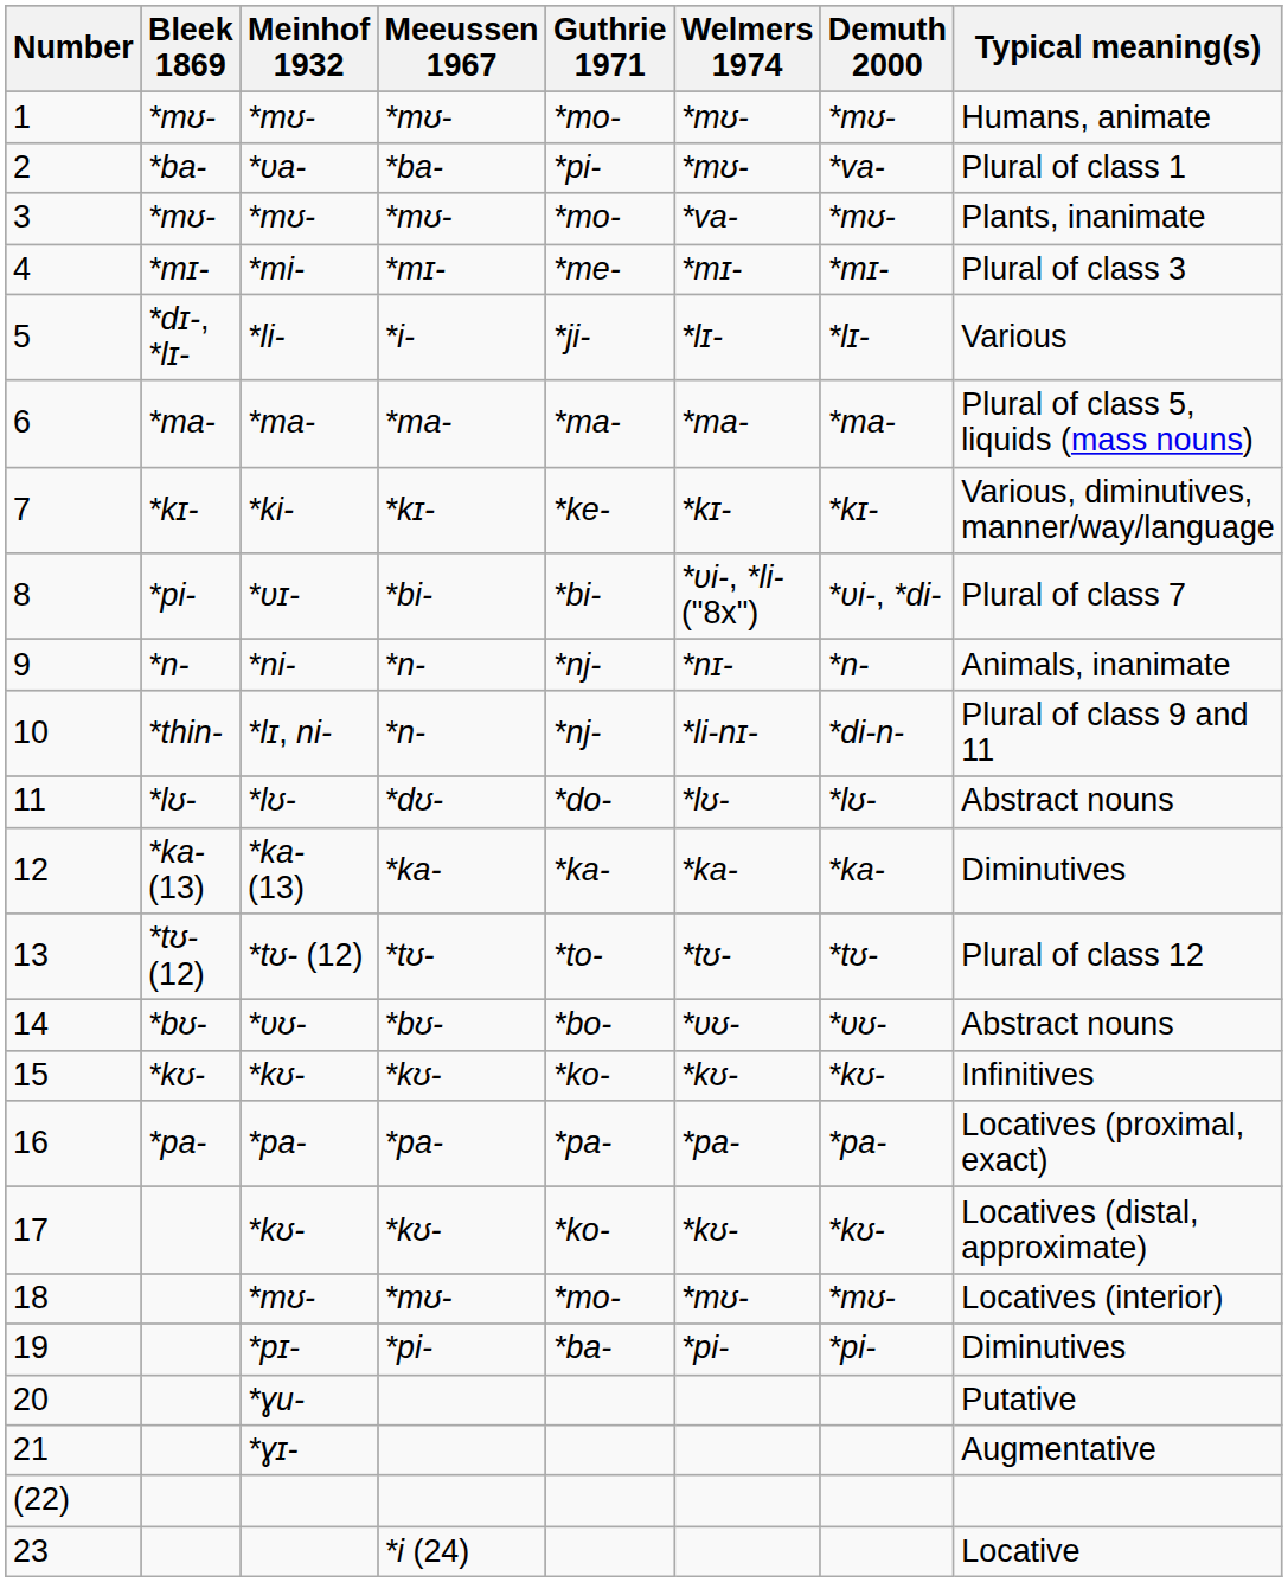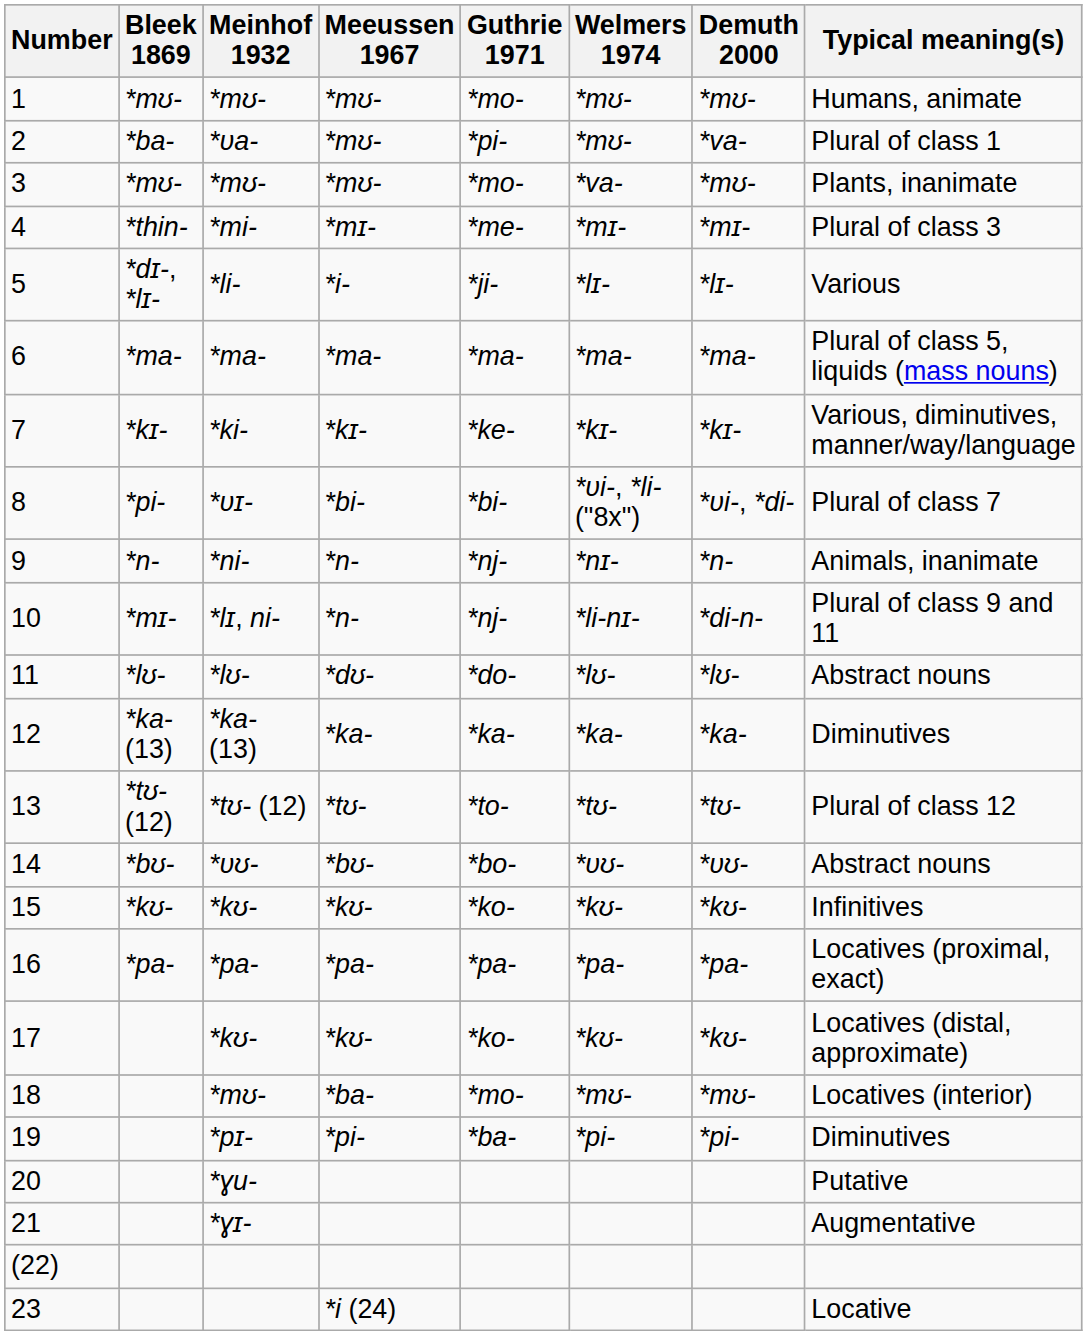 <table class="wikitable">
 <tr>
 <th>Number</th>
 <th>Bleek<br>1869</th>
 <th>Meinhof<br>1932</th>
 <th>Meeussen<br>1967</th>
 <th>Guthrie<br>1971</th>
 <th>Welmers<br>1974</th>
 <th>Demuth<br>2000</th>
 <th>Typical meaning(s)</th>
 </tr>
 <tr>
 <td>1</td>
 <td><em>*mʊ-</em></td>
 <td><em>*mʊ-</em></td>
 <td><em>*mʊ-</em></td>
 <td><em>*mo-</em></td>
 <td><em>*mʊ-</em></td>
 <td><em>*mʊ-</em></td>
 <td>Humans, animate</td>
 </tr>
 <tr>
 <td>2</td>
 <td><em>*ba-</em></td>
 <td><em>*ʋa-</em></td>
-<td><em>*ba-</em></td>
+<td><em>*mʊ-</em></td>
 <td><em>*pi-</em></td>
 <td><em>*mʊ-</em></td>
 <td><em>*va-</em></td>
 <td>Plural of class 1</td>
 </tr>
 <tr>
 <td>3</td>
 <td><em>*mʊ-</em></td>
 <td><em>*mʊ-</em></td>
 <td><em>*mʊ-</em></td>
 <td><em>*mo-</em></td>
 <td><em>*va-</em></td>
 <td><em>*mʊ-</em></td>
 <td>Plants, inanimate</td>
 </tr>
 <tr>
 <td>4</td>
-<td><em>*mɪ-</em></td>
+<td><em>*thin-</em></td>
 <td><em>*mi-</em></td>
 <td><em>*mɪ-</em></td>
 <td><em>*me-</em></td>
 <td><em>*mɪ-</em></td>
 <td><em>*mɪ-</em></td>
 <td>Plural of class 3</td>
 </tr>
 <tr>
 <td>5</td>
 <td><em>*dɪ-</em>, <em>*lɪ-</em></td>
 <td><em>*li-</em></td>
 <td><em>*i-</em></td>
 <td><em>*ji-</em></td>
 <td><em>*lɪ-</em></td>
 <td><em>*lɪ-</em></td>
 <td>Various</td>
 </tr>
 <tr>
 <td>6</td>
 <td><em>*ma-</em></td>
 <td><em>*ma-</em></td>
 <td><em>*ma-</em></td>
 <td><em>*ma-</em></td>
 <td><em>*ma-</em></td>
 <td><em>*ma-</em></td>
 <td>Plural of class 5, liquids (<a href='#'>mass nouns</a>)</td>
 </tr>
 <tr>
 <td>7</td>
 <td><em>*kɪ-</em></td>
 <td><em>*ki-</em></td>
 <td><em>*kɪ-</em></td>
 <td><em>*ke-</em></td>
 <td><em>*kɪ-</em></td>
 <td><em>*kɪ-</em></td>
 <td>Various, diminutives, manner/way/language</td>
 </tr>
 <tr>
 <td>8</td>
 <td><em>*pi-</em></td>
 <td><em>*ʋɪ-</em></td>
 <td><em>*bi-</em></td>
 <td><em>*bi-</em></td>
 <td><em>*ʋi-</em>, <em>*li-</em> ("8x")</td>
 <td><em>*ʋi-</em>, <em>*di-</em></td>
 <td>Plural of class 7</td>
 </tr>
 <tr>
 <td>9</td>
 <td><em>*n-</em></td>
 <td><em>*ni-</em></td>
 <td><em>*n-</em></td>
 <td><em>*nj-</em></td>
 <td><em>*nɪ-</em></td>
 <td><em>*n-</em></td>
 <td>Animals, inanimate</td>
 </tr>
 <tr>
 <td>10</td>
-<td><em>*thin-</em></td>
+<td><em>*mɪ-</em></td>
 <td><em>*lɪ</em>, <em>ni-</em></td>
 <td><em>*n-</em></td>
 <td><em>*nj-</em></td>
 <td><em>*li-nɪ-</em></td>
 <td><em>*di-n-</em></td>
 <td>Plural of class 9 and 11</td>
 </tr>
 <tr>
 <td>11</td>
 <td><em>*lʊ-</em></td>
 <td><em>*lʊ-</em></td>
 <td><em>*dʊ-</em></td>
 <td><em>*do-</em></td>
 <td><em>*lʊ-</em></td>
 <td><em>*lʊ-</em></td>
 <td>Abstract nouns</td>
 </tr>
 <tr>
 <td>12</td>
 <td><em>*ka-</em> (13)</td>
 <td><em>*ka-</em> (13)</td>
 <td><em>*ka-</em></td>
 <td><em>*ka-</em></td>
 <td><em>*ka-</em></td>
 <td><em>*ka-</em></td>
 <td>Diminutives</td>
 </tr>
 <tr>
 <td>13</td>
 <td><em>*tʊ-</em> (12)</td>
 <td><em>*tʊ-</em> (12)</td>
 <td><em>*tʊ-</em></td>
 <td><em>*to-</em></td>
 <td><em>*tʊ-</em></td>
 <td><em>*tʊ-</em></td>
 <td>Plural of class 12</td>
 </tr>
 <tr>
 <td>14</td>
 <td><em>*bʊ-</em></td>
 <td><em>*ʋʊ-</em></td>
 <td><em>*bʊ-</em></td>
 <td><em>*bo-</em></td>
 <td><em>*ʋʊ-</em></td>
 <td><em>*ʋʊ-</em></td>
 <td>Abstract nouns</td>
 </tr>
 <tr>
 <td>15</td>
 <td><em>*kʊ-</em></td>
 <td><em>*kʊ-</em></td>
 <td><em>*kʊ-</em></td>
 <td><em>*ko-</em></td>
 <td><em>*kʊ-</em></td>
 <td><em>*kʊ-</em></td>
 <td>Infinitives</td>
 </tr>
 <tr>
 <td>16</td>
 <td><em>*pa-</em></td>
 <td><em>*pa-</em></td>
 <td><em>*pa-</em></td>
 <td><em>*pa-</em></td>
 <td><em>*pa-</em></td>
 <td><em>*pa-</em></td>
 <td>Locatives (proximal, exact)</td>
 </tr>
 <tr>
 <td>17</td>
 <td></td>
 <td><em>*kʊ-</em></td>
 <td><em>*kʊ-</em></td>
 <td><em>*ko-</em></td>
 <td><em>*kʊ-</em></td>
 <td><em>*kʊ-</em></td>
 <td>Locatives (distal, approximate)</td>
 </tr>
 <tr>
 <td>18</td>
 <td></td>
 <td><em>*mʊ-</em></td>
-<td><em>*mʊ-</em></td>
+<td><em>*ba-</em></td>
 <td><em>*mo-</em></td>
 <td><em>*mʊ-</em></td>
 <td><em>*mʊ-</em></td>
 <td>Locatives (interior)</td>
 </tr>
 <tr>
 <td>19</td>
 <td></td>
 <td><em>*pɪ-</em></td>
 <td><em>*pi-</em></td>
 <td><em>*ba-</em></td>
 <td><em>*pi-</em></td>
 <td><em>*pi-</em></td>
 <td>Diminutives</td>
 </tr>
 <tr>
 <td>20</td>
 <td></td>
 <td><em>*ɣu-</em></td>
 <td></td>
 <td></td>
 <td></td>
 <td></td>
 <td>Putative</td>
 </tr>
 <tr>
 <td>21</td>
 <td></td>
 <td><em>*ɣɪ-</em></td>
 <td></td>
 <td></td>
 <td></td>
 <td></td>
 <td>Augmentative</td>
 </tr>
 <tr>
 <td>(22)</td>
 <td></td>
 <td></td>
 <td></td>
 <td></td>
 <td></td>
 <td></td>
 <td></td>
 </tr>
 <tr>
 <td>23</td>
 <td></td>
 <td></td>
 <td><em>*i</em> (24)</td>
 <td></td>
 <td></td>
 <td></td>
 <td>Locative</td>
 </tr>
 </table>
